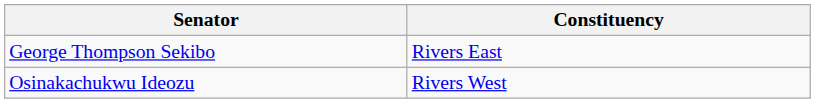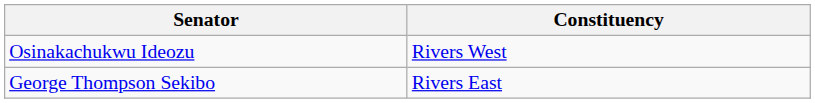 <table class="wikitable">
 <tr>
 <th style="width:20em">Senator</th>
 <th style="width:20em">Constituency</th>
 </tr>
 <tr>
+<td><a href='#'>Osinakachukwu Ideozu</a></td>
+<td><a href='#'>Rivers West</a></td>
+</tr>
+<tr>
 <td><a href='#'>George Thompson Sekibo</a></td>
 <td><a href='#'>Rivers East</a></td>
 </tr>
-<tr>
-<td><a href='#'>Osinakachukwu Ideozu</a></td>
-<td><a href='#'>Rivers West</a></td>
-</tr>
 </table>
